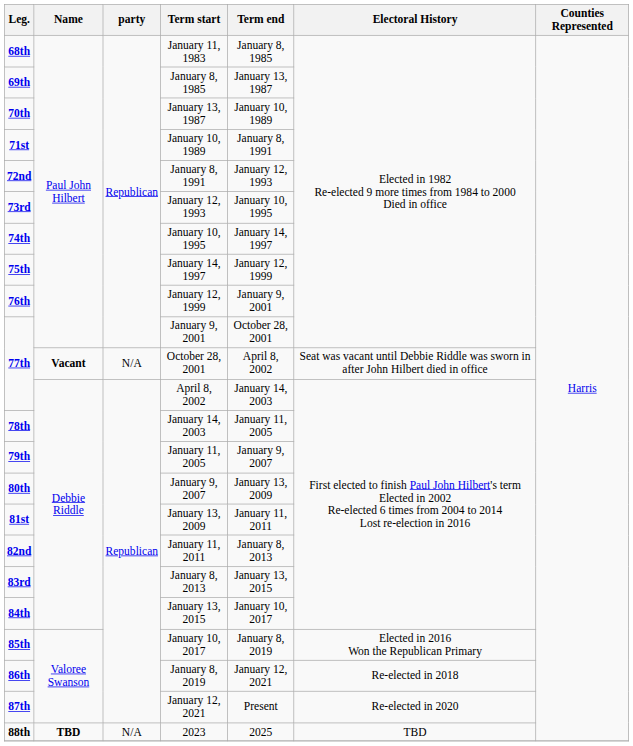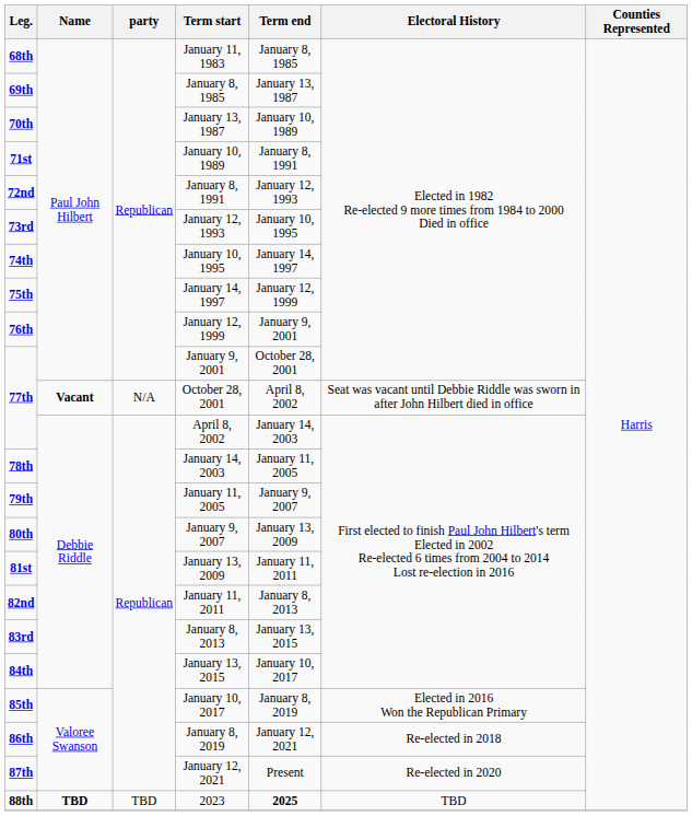 <table class="wikitable" style="text-align:center">
 <tr>
 <th>Leg.</th>
 <th>Name</th>
 <th>party</th>
 <th>Term start</th>
 <th>Term end</th>
 <th>Electoral History</th>
 <th>Counties Represented</th>
 </tr>
 <tr>
 <td><a href='#'><strong>68th</strong></a></td>
 <td rowspan=10><a href='#'>Paul John Hilbert</a></td>
 <td rowspan=10 ><a href='#'>Republican</a></td>
 <td>January 11, 1983</td>
 <td>January 8, 1985</td>
 <td rowspan=10>Elected in 1982<br>Re-elected 9 more times from 1984 to 2000<br>Died in office</td>
 <td rowspan="23"><a href='#'>Harris</a></td>
 </tr>
 <tr>
 <td><a href='#'><strong>69th</strong></a></td>
 <td>January 8, 1985</td>
 <td>January 13, 1987</td>
 </tr>
 <tr>
 <td><a href='#'><strong>70th</strong></a></td>
 <td>January 13, 1987</td>
 <td>January 10, 1989</td>
 </tr>
 <tr>
 <td><a href='#'><strong>71st</strong></a></td>
 <td>January 10, 1989</td>
 <td>January 8, 1991</td>
 </tr>
 <tr>
 <td><a href='#'><strong>72nd</strong></a></td>
 <td>January 8, 1991</td>
 <td>January 12, 1993</td>
 </tr>
 <tr>
 <td><a href='#'><strong>73rd</strong></a></td>
 <td>January 12, 1993</td>
 <td>January 10, 1995</td>
 </tr>
 <tr>
 <td><a href='#'><strong>74th</strong></a></td>
 <td>January 10, 1995</td>
 <td>January 14, 1997</td>
 </tr>
 <tr>
 <td><a href='#'><strong>75th</strong></a></td>
 <td>January 14, 1997</td>
 <td>January 12, 1999</td>
 </tr>
 <tr>
 <td><a href='#'><strong>76th</strong></a></td>
 <td>January 12, 1999</td>
 <td>January 9, 2001</td>
 </tr>
 <tr>
 <td rowspan=3><a href='#'><strong>77th</strong></a></td>
 <td>January 9, 2001</td>
 <td>October 28, 2001</td>
 </tr>
 <tr>
 <td><strong>Vacant</strong></td>
 <td>N/A</td>
 <td>October 28, 2001</td>
 <td>April 8, 2002</td>
 <td>Seat was vacant until Debbie Riddle was sworn in after John Hilbert died in office</td>
 </tr>
 <tr>
 <td rowspan=8><a href='#'>Debbie Riddle</a></td>
 <td rowspan=11 ><a href='#'>Republican</a></td>
 <td>April 8, 2002</td>
 <td>January 14, 2003</td>
 <td rowspan=8>First elected to finish <a href='#'>Paul John Hilbert</a>'s term<br>Elected in 2002<br>Re-elected 6 times from 2004 to 2014<br>Lost re-election in 2016</td>
 </tr>
 <tr>
 <td><a href='#'><strong>78th</strong></a></td>
 <td>January 14, 2003</td>
 <td>January 11, 2005</td>
 </tr>
 <tr>
 <td><a href='#'><strong>79th</strong></a></td>
 <td>January 11, 2005</td>
 <td>January 9, 2007</td>
 </tr>
 <tr>
 <td><a href='#'><strong>80th</strong></a></td>
 <td>January 9, 2007</td>
 <td>January 13, 2009</td>
 </tr>
 <tr>
 <td><a href='#'><strong>81st</strong></a></td>
 <td>January 13, 2009</td>
 <td>January 11, 2011</td>
 </tr>
 <tr>
 <td><a href='#'><strong>82nd</strong></a></td>
 <td>January 11, 2011</td>
 <td>January 8, 2013</td>
 </tr>
 <tr>
 <td><a href='#'><strong>83rd</strong></a></td>
 <td>January 8, 2013</td>
 <td>January 13, 2015</td>
 </tr>
 <tr>
 <td><a href='#'><strong>84th</strong></a></td>
 <td>January 13, 2015</td>
 <td>January 10, 2017</td>
 </tr>
 <tr>
 <td><a href='#'><strong>85th</strong></a></td>
 <td rowspan=3><a href='#'>Valoree Swanson</a></td>
 <td>January 10, 2017</td>
 <td>January 8, 2019</td>
 <td>Elected in 2016<br>Won the Republican Primary</td>
 </tr>
 <tr>
 <td><a href='#'><strong>86th</strong></a></td>
 <td>January 8, 2019</td>
 <td>January 12, 2021</td>
 <td>Re-elected in 2018</td>
 </tr>
 <tr>
 <td><a href='#'><strong>87th</strong></a></td>
 <td>January 12, 2021</td>
 <td>Present</td>
 <td>Re-elected in 2020</td>
 </tr>
 <tr>
 <td><strong>88th</strong></td>
 <td><strong>TBD</strong></td>
-<td>N/A</td>
+<td>TBD</td>
 <td>2023</td>
-<td>2025</td>
+<td><strong>2025</strong></td>
 <td>TBD</td>
 </tr>
 <tr>
 </tr>
 </table>
